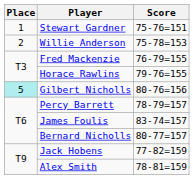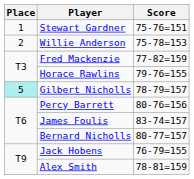 <table class=wikitable>
 <tr>
 <th>Place</th>
 <th>Player</th>
 <th>Score</th>
 </tr>
 <tr>
 <td align=center>1</td>
 <td> <a href='#'>Stewart Gardner</a></td>
 <td>75-76=151</td>
 </tr>
 <tr>
 <td align=center>2</td>
 <td> <a href='#'>Willie Anderson</a></td>
 <td>75-78=153</td>
 </tr>
 <tr>
 <td rowspan=2 align=center>T3</td>
 <td> <a href='#'>Fred Mackenzie</a></td>
-<td>76-79=155</td>
+<td>77-82=159</td>
 </tr>
 <tr>
 <td> <a href='#'>Horace Rawlins</a></td>
 <td>79-76=155</td>
 </tr>
 <tr>
 <td align=center style="background: paleturquoise;">5</td>
 <td> <a href='#'>Gilbert Nicholls</a></td>
-<td>80-76=156</td>
+<td>78-79=157</td>
 </tr>
 <tr>
 <td rowspan=3 align=center>T6</td>
 <td> <a href='#'>Percy Barrett</a></td>
-<td>78-79=157</td>
+<td>80-76=156</td>
 </tr>
 <tr>
 <td> <a href='#'>James Foulis</a></td>
 <td>83-74=157</td>
 </tr>
 <tr>
 <td> <a href='#'>Bernard Nicholls</a></td>
 <td>80-77=157</td>
 </tr>
 <tr>
 <td rowspan=2 align=center>T9</td>
 <td> <a href='#'>Jack Hobens</a></td>
-<td>77-82=159</td>
+<td>76-79=155</td>
 </tr>
 <tr>
 <td> <a href='#'>Alex Smith</a></td>
 <td>78-81=159</td>
 </tr>
 </table>
